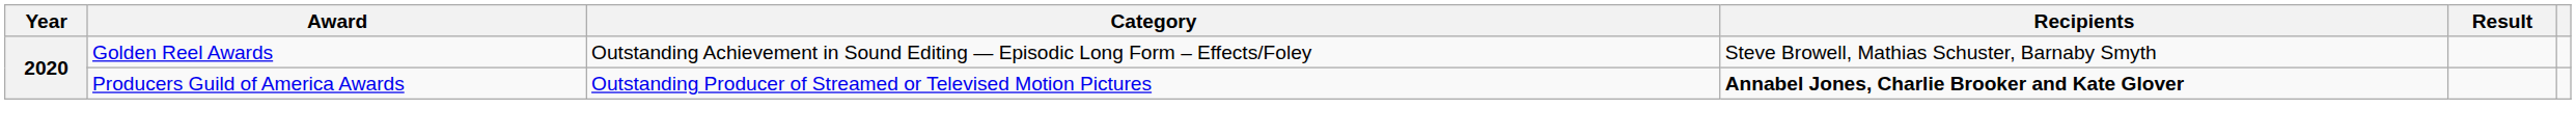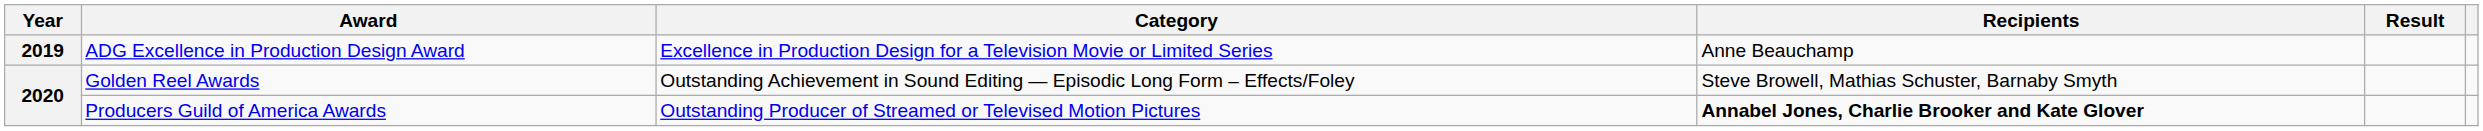 <table class="wikitable sortable" style="font-size:95%; width:99%;">
 <tr style="text-align:center;">
 <th scope="col">Year</th>
 <th scope="col">Award</th>
 <th scope="col">Category</th>
 <th scope="col">Recipients</th>
 <th scope="col">Result</th>
 <th scope="col" class="unsortable"></th>
+</tr>
+<tr>
+<th scope="row" style="text-align: center;">2019</th>
+<td><a href='#'>ADG Excellence in Production Design Award</a></td>
+<td><a href='#'>Excellence in Production Design for a Television Movie or Limited Series</a></td>
+<td>Anne Beauchamp</td>
+<td></td>
+<td align="center"></td>
 </tr>
 <tr>
 <th rowspan="2" scope="row" style="text-align: center;">2020</th>
 <td><a href='#'>Golden Reel Awards</a></td>
 <td>Outstanding Achievement in Sound Editing — Episodic Long Form – Effects/Foley</td>
 <td>Steve Browell, Mathias Schuster, Barnaby Smyth</td>
 <td></td>
 <td align="center"></td>
 </tr>
 <tr>
 <td><a href='#'>Producers Guild of America Awards</a></td>
 <td><a href='#'>Outstanding Producer of Streamed or Televised Motion Pictures</a></td>
 <td><strong>Annabel Jones, Charlie Brooker and Kate Glover</strong></td>
 <td></td>
 <td align="center"></td>
 </tr>
 </table>
